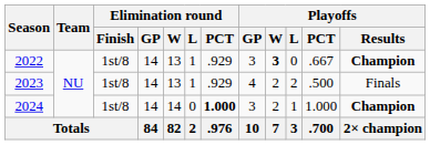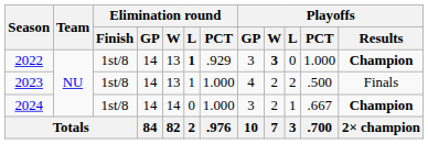 <table class="wikitable" style="text-align:center">
 <tr>
 <th rowspan="2">Season</th>
 <th rowspan="2">Team</th>
 <th colspan="5">Elimination round</th>
 <th colspan="5">Playoffs</th>
 </tr>
 <tr>
 <th>Finish</th>
 <th>GP</th>
 <th>W</th>
 <th>L</th>
 <th>PCT</th>
 <th>GP</th>
 <th>W</th>
 <th>L</th>
 <th>PCT</th>
 <th>Results</th>
 </tr>
 <tr>
 <td><a href='#'>2022</a></td>
 <td rowspan="3"><a href='#'>NU</a></td>
 <td>1st/8</td>
 <td>14</td>
 <td>13</td>
-<td>1</td>
+<td><strong>1</strong></td>
 <td>.929</td>
 <td>3</td>
 <td><strong>3</strong></td>
 <td>0</td>
-<td>.667</td>
+<td>1.000</td>
 <td><strong>Champion</strong></td>
 </tr>
 <tr>
 <td><a href='#'>2023</a></td>
 <td>1st/8</td>
 <td>14</td>
 <td>13</td>
 <td>1</td>
-<td>.929</td>
+<td>1.000</td>
 <td>4</td>
 <td>2</td>
 <td>2</td>
 <td>.500</td>
 <td>Finals</td>
 </tr>
 <tr>
 <td><a href='#'>2024</a></td>
 <td>1st/8</td>
 <td>14</td>
 <td>14</td>
 <td>0</td>
-<td><strong>1.000</strong></td>
+<td>1.000</td>
 <td>3</td>
 <td>2</td>
 <td>1</td>
-<td>1.000</td>
+<td>.667</td>
 <td><strong>Champion</strong></td>
 </tr>
 <tr>
 <th colspan="3">Totals</th>
 <th>84</th>
 <th>82</th>
 <th>2</th>
 <th>.976</th>
 <th>10</th>
 <th>7</th>
 <th>3</th>
 <th>.700</th>
 <th>2× champion</th>
 </tr>
 </table>
